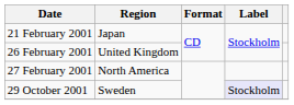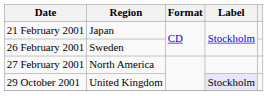 <table class="wikitable plainrowheaders">
 <tr>
 <th scope="col">Date</th>
 <th scope="col">Region</th>
 <th scope="col">Format</th>
 <th scope="col">Label</th>
 <th scope="col"></th>
 </tr>
 <tr>
 <td>21 February 2001</td>
 <td>Japan</td>
 <td rowspan = "2"><a href='#'>CD</a></td>
 <td rowspan = "2"><a href='#'>Stockholm</a></td>
 <td></td>
 </tr>
 <tr>
 <td>26 February 2001</td>
-<td>United Kingdom</td>
+<td>Sweden</td>
 <td></td>
 </tr>
 <tr>
 <td>27 February 2001</td>
 <td>North America</td>
 <td rowspan = "2"></td>
 <td></td>
 <td></td>
 </tr>
 <tr>
 <td>29 October 2001</td>
-<td>Sweden</td>
+<td>United Kingdom</td>
 <td style="background: lavender;">Stockholm</td>
 <td></td>
 </tr>
 <tr>
 </tr>
 </table>
